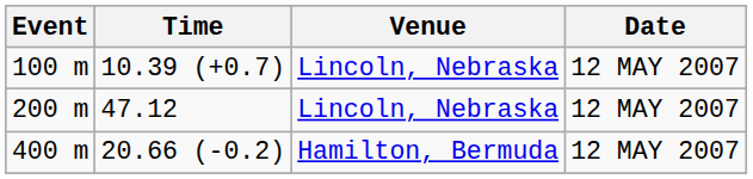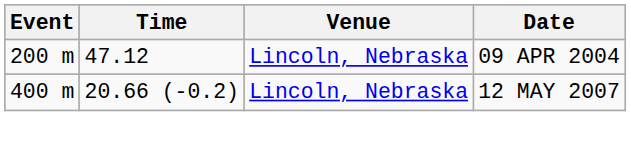 <table class="wikitable">
 <tr>
 <th>Event</th>
 <th>Time</th>
 <th>Venue</th>
 <th>Date</th>
 </tr>
 <tr>
-<td>100 m</td>
-<td>10.39 (+0.7)</td>
-<td><a href='#'>Lincoln, Nebraska</a></td>
-<td>12 MAY 2007</td>
-</tr>
-<tr>
 <td>200 m</td>
 <td>47.12</td>
 <td><a href='#'>Lincoln, Nebraska</a></td>
-<td>12 MAY 2007</td>
+<td>09 APR 2004</td>
 </tr>
 <tr>
 <td>400 m</td>
 <td>20.66 (-0.2)</td>
-<td><a href='#'>Hamilton, Bermuda</a></td>
+<td><a href='#'>Lincoln, Nebraska</a></td>
 <td>12 MAY 2007</td>
 </tr>
 </table>
